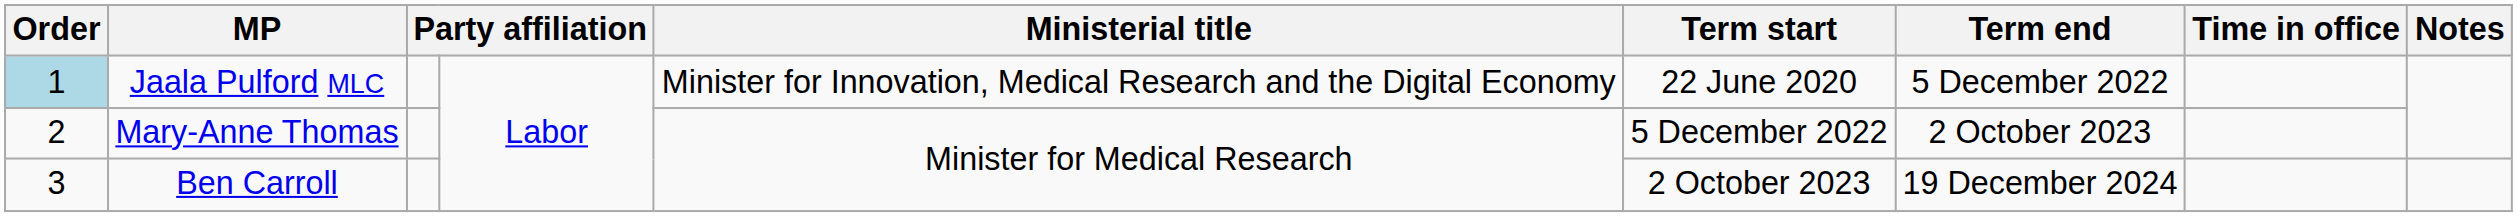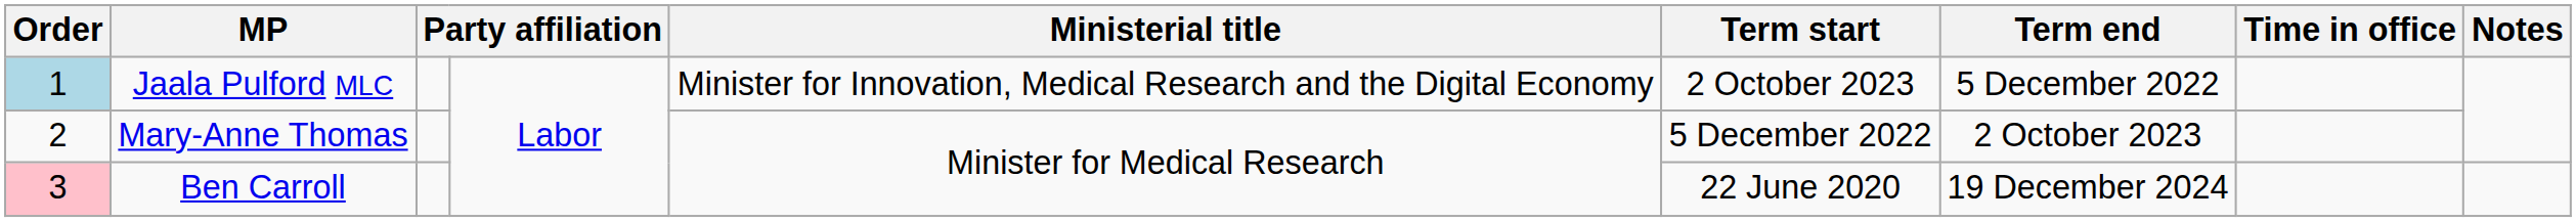 <table class="wikitable" style="text-align:center">
 <tr>
 <th>Order</th>
 <th>MP</th>
 <th colspan="2">Party affiliation</th>
 <th>Ministerial title</th>
 <th>Term start</th>
 <th>Term end</th>
 <th>Time in office</th>
 <th>Notes</th>
 </tr>
 <tr>
 <td style="background: lightblue;">1</td>
 <td><a href='#'>Jaala Pulford</a> <a href='#'><small>MLC</small></a></td>
 <td></td>
 <td rowspan="3"><a href='#'>Labor</a></td>
 <td>Minister for Innovation, Medical Research and the Digital Economy</td>
-<td>22 June 2020</td>
+<td>2 October 2023</td>
 <td>5 December 2022</td>
 <td></td>
 <td rowspan="2"></td>
 </tr>
 <tr>
 <td>2</td>
 <td><a href='#'>Mary-Anne Thomas</a> </td>
 <td></td>
 <td rowspan="2">Minister for Medical Research</td>
 <td>5 December 2022</td>
 <td>2 October 2023</td>
 <td></td>
 </tr>
 <tr>
-<td>3</td>
+<td style="background: pink;">3</td>
 <td><a href='#'>Ben Carroll</a> </td>
 <td></td>
-<td>2 October 2023</td>
+<td>22 June 2020</td>
 <td>19 December 2024</td>
 <td></td>
 <td></td>
 </tr>
 </table>
